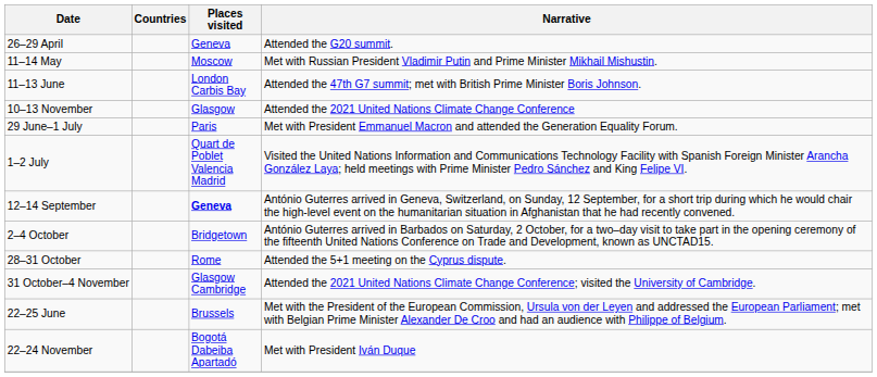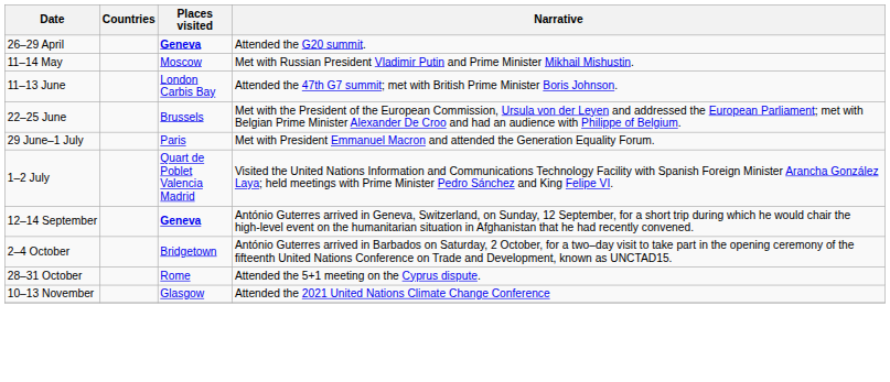 <table class="wikitable" border="1">
 <tr>
 <th>Date</th>
 <th>Countries</th>
 <th>Places visited</th>
 <th>Narrative</th>
 </tr>
 <tr>
 <td nowrap>26–29 April</td>
 <td></td>
-<td><a href='#'>Geneva</a></td>
+<td><strong><a href='#'>Geneva</a></strong></td>
 <td>Attended the <a href='#'>G20 summit</a>.</td>
 </tr>
 <tr>
 <td nowrap>11–14 May</td>
 <td></td>
 <td><a href='#'>Moscow</a></td>
 <td>Met with Russian President <a href='#'>Vladimir Putin</a> and Prime Minister <a href='#'>Mikhail Mishustin</a>.</td>
 </tr>
 <tr>
 <td nowrap>11–13 June</td>
 <td></td>
 <td><a href='#'>London</a><br><a href='#'>Carbis Bay</a></td>
 <td>Attended the <a href='#'>47th G7 summit</a>; met with British Prime Minister <a href='#'>Boris Johnson</a>.</td>
 </tr>
 <tr>
-<td nowrap>10–13 November</td>
+<td nowrap>22–25 June</td>
 <td></td>
-<td><a href='#'>Glasgow</a></td>
-<td>Attended the <a href='#'>2021 United Nations Climate Change Conference</a></td>
+<td><a href='#'>Brussels</a></td>
+<td>Met with the President of the European Commission, <a href='#'>Ursula von der Leyen</a> and addressed the <a href='#'>European Parliament</a>; met with Belgian Prime Minister <a href='#'>Alexander De Croo</a> and had an audience with <a href='#'>Philippe of Belgium</a>.</td>
 </tr>
 <tr>
 <td nowrap>29 June–1 July</td>
 <td></td>
 <td><a href='#'>Paris</a></td>
 <td>Met with President <a href='#'>Emmanuel Macron</a> and attended the Generation Equality Forum.</td>
 </tr>
 <tr>
 <td nowrap>1–2 July</td>
 <td></td>
 <td><a href='#'>Quart de Poblet</a><br><a href='#'>Valencia</a><br><a href='#'>Madrid</a></td>
 <td>Visited the United Nations Information and Communications Technology Facility with Spanish Foreign Minister <a href='#'>Arancha González Laya</a>; held meetings with Prime Minister <a href='#'>Pedro Sánchez</a> and King <a href='#'>Felipe VI</a>.</td>
 </tr>
 <tr>
 <td nowrap>12–14 September</td>
 <td></td>
 <td><strong><a href='#'>Geneva</a></strong></td>
 <td>António Guterres arrived in Geneva, Switzerland, on Sunday, 12 September, for a short trip during which he would chair the high‑level event on the humanitarian situation in Afghanistan that he had recently convened.</td>
 </tr>
 <tr>
 <td nowrap>2–4 October</td>
 <td></td>
 <td><a href='#'>Bridgetown</a></td>
 <td>António Guterres arrived in Barbados on Saturday, 2 October, for a two–day visit to take part in the opening ceremony of the fifteenth United Nations Conference on Trade and Development, known as UNCTAD15.</td>
 </tr>
 <tr>
 <td nowrap>28–31 October</td>
 <td></td>
 <td><a href='#'>Rome</a></td>
 <td>Attended the 5+1 meeting on the <a href='#'>Cyprus dispute</a>.</td>
 </tr>
 <tr>
-<td nowrap>31 October–4 November</td>
+<td nowrap>10–13 November</td>
 <td></td>
-<td><a href='#'>Glasgow</a><br><a href='#'>Cambridge</a></td>
-<td>Attended the <a href='#'>2021 United Nations Climate Change Conference</a>; visited the <a href='#'>University of Cambridge</a>.</td>
-</tr>
-<tr>
-<td nowrap>22–25 June</td>
-<td></td>
-<td><a href='#'>Brussels</a></td>
-<td>Met with the President of the European Commission, <a href='#'>Ursula von der Leyen</a> and addressed the <a href='#'>European Parliament</a>; met with Belgian Prime Minister <a href='#'>Alexander De Croo</a> and had an audience with <a href='#'>Philippe of Belgium</a>.</td>
-</tr>
-<tr>
-<td nowrap>22–24 November</td>
-<td></td>
-<td><a href='#'>Bogotá</a><br><a href='#'>Dabeiba</a><br><a href='#'>Apartadó</a></td>
-<td>Met with President <a href='#'>Iván Duque</a></td>
+<td><a href='#'>Glasgow</a></td>
+<td>Attended the <a href='#'>2021 United Nations Climate Change Conference</a></td>
 </tr>
 <tr>
 </tr>
 </table>
